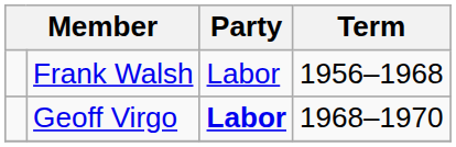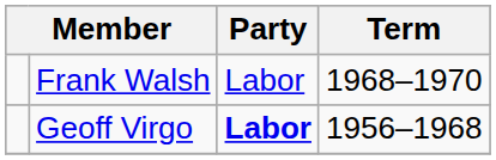 <table class="wikitable">
 <tr>
 <th colspan="2">Member</th>
 <th>Party</th>
 <th>Term</th>
 </tr>
 <tr>
 <td> </td>
 <td><a href='#'>Frank Walsh</a></td>
 <td><a href='#'>Labor</a></td>
-<td>1956–1968</td>
+<td>1968–1970</td>
 </tr>
 <tr>
 <td> </td>
 <td><a href='#'>Geoff Virgo</a></td>
 <td><strong><a href='#'>Labor</a></strong></td>
-<td>1968–1970</td>
+<td>1956–1968</td>
 </tr>
 <tr>
 </tr>
 </table>
